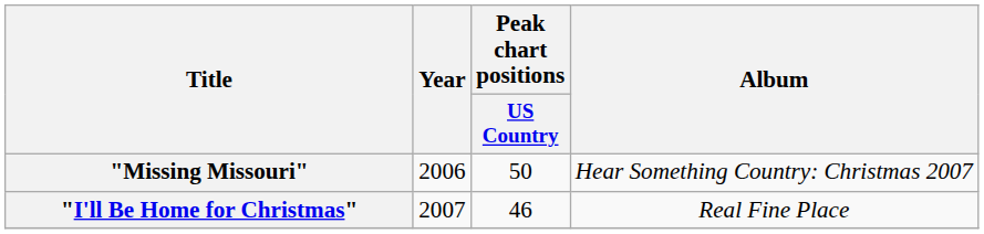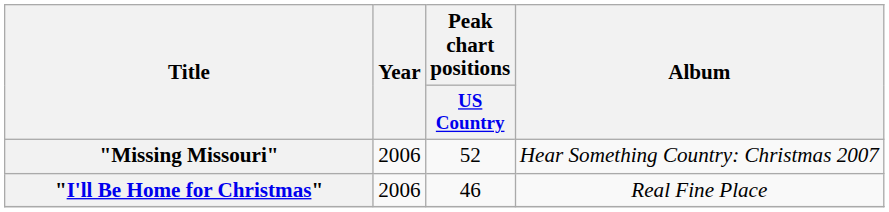 <table class="wikitable plainrowheaders" style="text-align:center;" border="1">
 <tr>
 <th scope="col" rowspan="2" style="width:17em;">Title</th>
 <th scope="col" rowspan="2">Year</th>
 <th scope="col" colspan="1">Peak<br>chart<br>positions</th>
 <th scope="col" rowspan="2">Album</th>
 </tr>
 <tr>
 <th scope="col" style="width:3.9em;font-size:90%;"><a href='#'>US<br>Country</a><br></th>
 </tr>
 <tr>
 <th scope="row">"Missing Missouri"</th>
 <td>2006</td>
-<td>50</td>
+<td>52</td>
 <td><em>Hear Something Country: Christmas 2007</em></td>
 </tr>
 <tr>
 <th scope="row">"<a href='#'>I'll Be Home for Christmas</a>"</th>
-<td>2007</td>
+<td>2006</td>
 <td>46</td>
 <td><em>Real Fine Place</em></td>
 </tr>
 <tr>
 </tr>
 </table>
